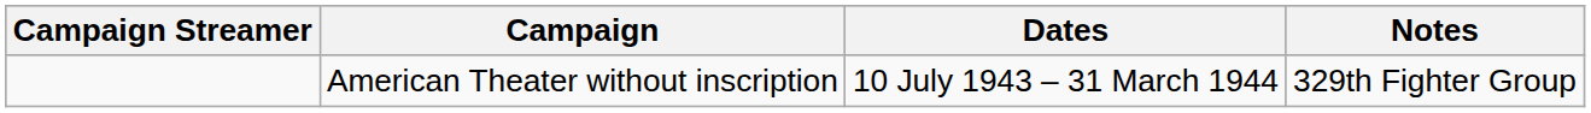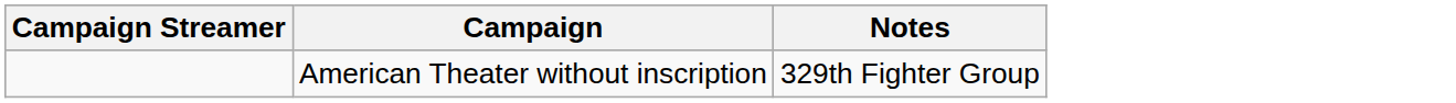 <table class="wikitable">
 <tr style="background:#efefef;">
 <th>Campaign Streamer</th>
 <th>Campaign</th>
-<th>Dates</th>
 <th>Notes</th>
 </tr>
 <tr>
 <td></td>
 <td>American Theater without inscription</td>
-<td>10 July 1943 – 31 March 1944</td>
 <td>329th Fighter Group</td>
 </tr>
 </table>
